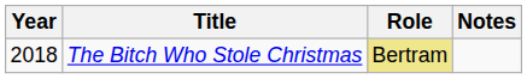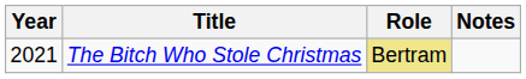 <table class="wikitable sortable">
 <tr>
 <th>Year</th>
 <th>Title</th>
 <th>Role</th>
 <th class="unsortable">Notes</th>
 </tr>
 <tr>
-<td>2018</td>
+<td>2021</td>
 <td><em><a href='#'>The Bitch Who Stole Christmas</a></em></td>
 <td style="background: khaki;">Bertram</td>
 <td></td>
 </tr>
 </table>
